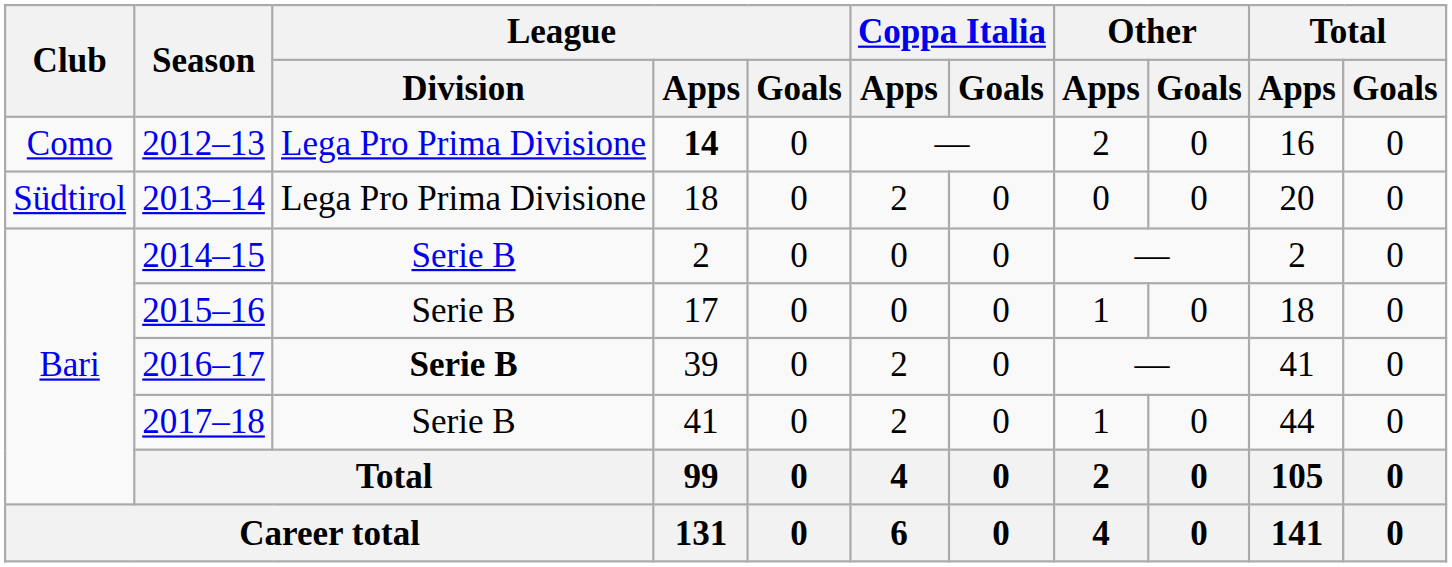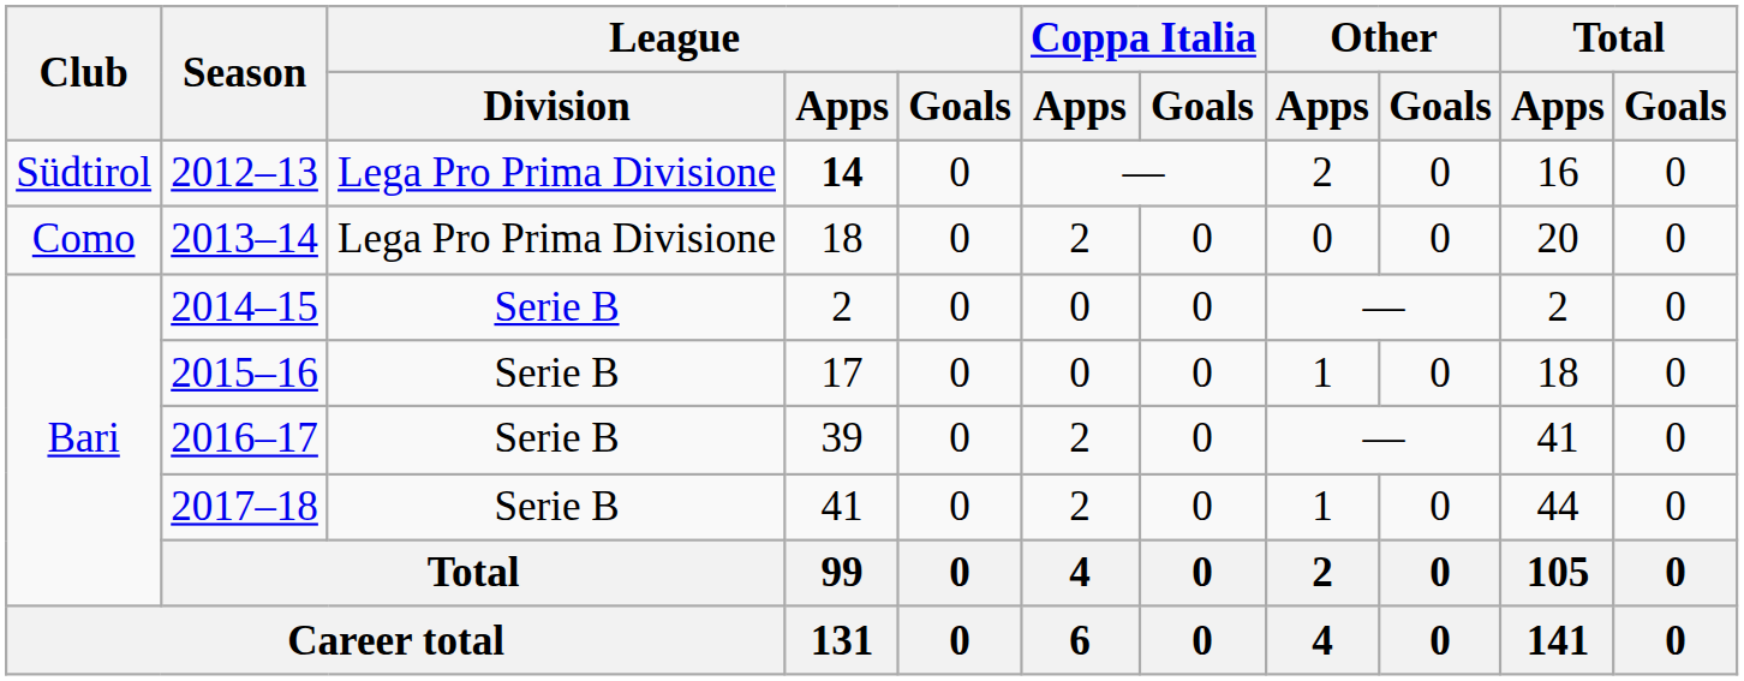 <table class=wikitable style=text-align:center>
 <tr>
 <th rowspan=2>Club</th>
 <th rowspan=2>Season</th>
 <th colspan=3>League</th>
 <th colspan=2><a href='#'>Coppa Italia</a></th>
 <th colspan=2>Other</th>
 <th colspan=2>Total</th>
 </tr>
 <tr>
 <th>Division</th>
 <th>Apps</th>
 <th>Goals</th>
 <th>Apps</th>
 <th>Goals</th>
 <th>Apps</th>
 <th>Goals</th>
 <th>Apps</th>
 <th>Goals</th>
 </tr>
 <tr>
-<td><a href='#'>Como</a></td>
+<td><a href='#'>Südtirol</a></td>
 <td><a href='#'>2012–13</a></td>
 <td><a href='#'>Lega Pro Prima Divisione</a></td>
 <td><strong>14</strong></td>
 <td>0</td>
 <td colspan=2>—</td>
 <td>2</td>
 <td>0</td>
 <td>16</td>
 <td>0</td>
 </tr>
 <tr>
-<td><a href='#'>Südtirol</a></td>
+<td><a href='#'>Como</a></td>
 <td><a href='#'>2013–14</a></td>
 <td>Lega Pro Prima Divisione</td>
 <td>18</td>
 <td>0</td>
 <td>2</td>
 <td>0</td>
 <td>0</td>
 <td>0</td>
 <td>20</td>
 <td>0</td>
 </tr>
 <tr>
 <td rowspan=5><a href='#'>Bari</a></td>
 <td><a href='#'>2014–15</a></td>
 <td><a href='#'>Serie B</a></td>
 <td>2</td>
 <td>0</td>
 <td>0</td>
 <td>0</td>
 <td colspan=2>—</td>
 <td>2</td>
 <td>0</td>
 </tr>
 <tr>
 <td><a href='#'>2015–16</a></td>
 <td>Serie B</td>
 <td>17</td>
 <td>0</td>
 <td>0</td>
 <td>0</td>
 <td>1</td>
 <td>0</td>
 <td>18</td>
 <td>0</td>
 </tr>
 <tr>
 <td><a href='#'>2016–17</a></td>
-<td><strong>Serie B</strong></td>
+<td>Serie B</td>
 <td>39</td>
 <td>0</td>
 <td>2</td>
 <td>0</td>
 <td colspan=2>—</td>
 <td>41</td>
 <td>0</td>
 </tr>
 <tr>
 <td><a href='#'>2017–18</a></td>
 <td>Serie B</td>
 <td>41</td>
 <td>0</td>
 <td>2</td>
 <td>0</td>
 <td>1</td>
 <td>0</td>
 <td>44</td>
 <td>0</td>
 </tr>
 <tr>
 <th colspan=2>Total</th>
 <th>99</th>
 <th>0</th>
 <th>4</th>
 <th>0</th>
 <th>2</th>
 <th>0</th>
 <th>105</th>
 <th>0</th>
 </tr>
 <tr>
 <th colspan=3>Career total</th>
 <th>131</th>
 <th>0</th>
 <th>6</th>
 <th>0</th>
 <th>4</th>
 <th>0</th>
 <th>141</th>
 <th>0</th>
 </tr>
 </table>
